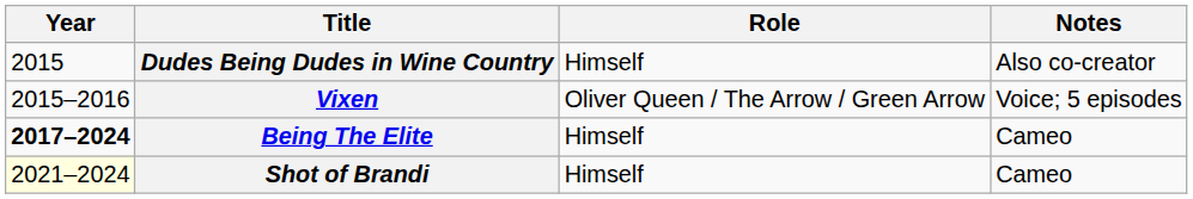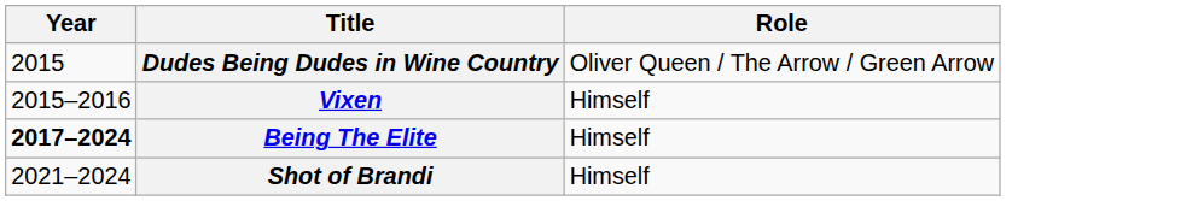 <table class="wikitable plainrowheaders sortable">
 <tr>
 <th>Year</th>
 <th>Title</th>
 <th>Role</th>
-<th class="unsortable">Notes</th>
 </tr>
 <tr>
 <td>2015</td>
 <th scope="row"><em>Dudes Being Dudes in Wine Country</em></th>
-<td>Himself</td>
-<td>Also co-creator</td>
+<td>Oliver Queen / The Arrow / Green Arrow</td>
 </tr>
 <tr>
 <td>2015–2016</td>
 <th scope="row"><em><a href='#'>Vixen</a></em></th>
-<td>Oliver Queen / The Arrow / Green Arrow</td>
-<td>Voice; 5 episodes</td>
+<td>Himself</td>
 </tr>
 <tr>
 <td><strong>2017–2024</strong></td>
 <th scope="row"><em><a href='#'>Being The Elite</a></em></th>
 <td>Himself</td>
-<td>Cameo</td>
 </tr>
 <tr>
-<td style="background: lightyellow;">2021–2024</td>
+<td>2021–2024</td>
 <th scope="row"><em>Shot of Brandi</em></th>
 <td>Himself</td>
-<td>Cameo</td>
 </tr>
 </table>
